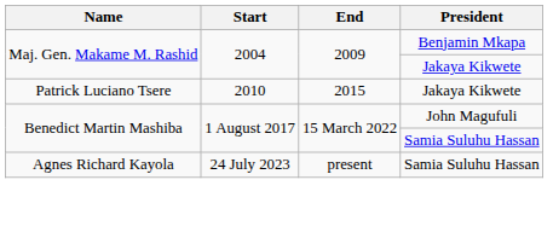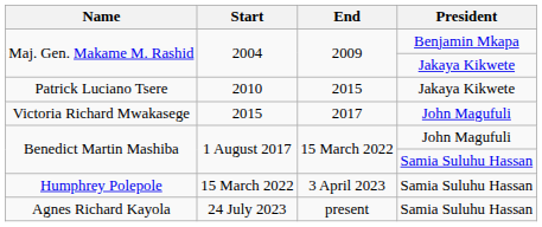 <table class="wikitable">
 <tr>
 <th>Name</th>
 <th>Start</th>
 <th>End</th>
 <th>President</th>
 </tr>
 <tr align = "center"|>
 <td rowspan="2">Maj. Gen. <a href='#'>Makame M. Rashid</a></td>
 <td rowspan="2">2004</td>
 <td rowspan="2">2009</td>
 <td><a href='#'>Benjamin Mkapa</a><br></td>
 </tr>
 <tr align = "center"|>
 <td><a href='#'>Jakaya Kikwete</a><br></td>
 </tr>
 <tr align = "center"|>
 <td>Patrick Luciano Tsere</td>
 <td>2010</td>
 <td>2015</td>
 <td>Jakaya Kikwete</td>
 </tr>
 <tr align = "center"|>
+<td>Victoria Richard Mwakasege</td>
+<td>2015</td>
+<td>2017</td>
+<td><a href='#'>John Magufuli</a></td>
+</tr>
+<tr align = "center"|>
 <td rowspan="2">Benedict Martin Mashiba</td>
 <td rowspan="2">1 August 2017</td>
 <td rowspan="2">15 March 2022</td>
 <td>John Magufuli <br> </td>
 </tr>
 <tr align = "center"|>
 <td><a href='#'>Samia Suluhu Hassan</a><br></td>
 </tr>
 <tr align = "center"|>
+<td><a href='#'>Humphrey Polepole</a></td>
+<td>15 March 2022</td>
+<td>3 April 2023</td>
+<td>Samia Suluhu Hassan</td>
+</tr>
+<tr align = "center"|>
 <td>Agnes Richard Kayola</td>
 <td>24 July 2023</td>
 <td>present</td>
 <td>Samia Suluhu Hassan</td>
 </tr>
 </table>
